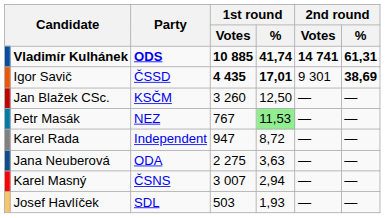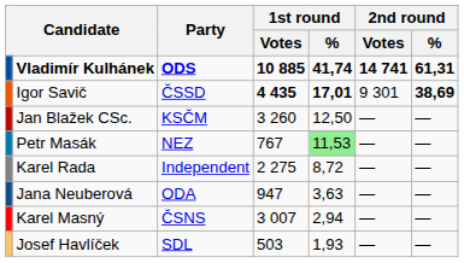 <table class="wikitable sortable">
 <tr>
 <th colspan="2" rowspan="2">Candidate</th>
 <th rowspan="2">Party</th>
 <th colspan="2">1st round</th>
 <th colspan="2">2nd round</th>
 </tr>
 <tr>
 <th>Votes</th>
 <th>%</th>
 <th>Votes</th>
 <th>%</th>
 </tr>
 <tr>
 <td style="background-color:#034EA2;"></td>
 <td><strong>Vladimír Kulhánek</strong></td>
 <td><a href='#'><strong>ODS</strong></a></td>
 <td><strong>10 885</strong></td>
 <td><strong>41,74</strong></td>
 <td><strong>14 741</strong></td>
 <td><strong>61,31</strong></td>
 </tr>
 <tr>
 <td style="background-color:#EC5800;"></td>
 <td>Igor Savič</td>
 <td><a href='#'>ČSSD</a></td>
 <td><strong>4 435</strong></td>
 <td><strong>17,01</strong></td>
 <td>9 301</td>
 <td><strong>38,69</strong></td>
 </tr>
 <tr>
 <td style="background-color:#bf0202;"></td>
 <td>Jan Blažek CSc.</td>
 <td><a href='#'>KSČM</a></td>
 <td>3 260</td>
 <td>12,50</td>
 <td>—</td>
 <td>—</td>
 </tr>
 <tr>
 <td style="background-color:#007BA7;"></td>
 <td>Petr Masák</td>
 <td><a href='#'>NEZ</a></td>
 <td>767</td>
 <td style="background: lightgreen;">11,53</td>
 <td>—</td>
 <td>—</td>
 </tr>
 <tr>
 <td style="background-color:gray;"></td>
 <td>Karel Rada</td>
 <td><a href='#'>Independent</a></td>
-<td>947</td>
+<td>2 275</td>
 <td>8,72</td>
 <td>—</td>
 <td>—</td>
 </tr>
 <tr>
 <td style="background-color:#104E8B;"></td>
 <td>Jana Neuberová</td>
 <td><a href='#'>ODA</a></td>
-<td>2 275</td>
+<td>947</td>
 <td>3,63</td>
 <td>—</td>
 <td>—</td>
 </tr>
 <tr>
 <td style="background-color:red;"></td>
 <td>Karel Masný</td>
 <td><a href='#'>ČSNS</a></td>
 <td>3 007</td>
 <td>2,94</td>
 <td>—</td>
 <td>—</td>
 </tr>
 <tr>
 <td style="background-color:#FAC469;"></td>
 <td>Josef Havlíček</td>
 <td><a href='#'>SDL</a></td>
 <td>503</td>
 <td>1,93</td>
 <td>—</td>
 <td>—</td>
 </tr>
 </table>
